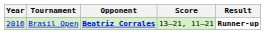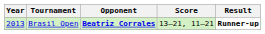 <table class="sortable wikitable" style="font-size: 90%;">
 <tr>
 <th>Year</th>
 <th>Tournament</th>
 <th>Opponent</th>
 <th>Score</th>
 <th>Result</th>
 </tr>
 <tr style="background:#D4F1C5">
-<td align="center"><a href='#'>2016</a></td>
+<td align="center"><a href='#'>2013</a></td>
 <td align="left"><a href='#'>Brasil Open</a></td>
 <td align="left"><strong> <a href='#'>Beatriz Corrales</a></strong></td>
 <td align="left">13–21, 11–21</td>
 <td style="text-align:left; background:white"> <strong>Runner-up</strong></td>
 </tr>
 </table>
